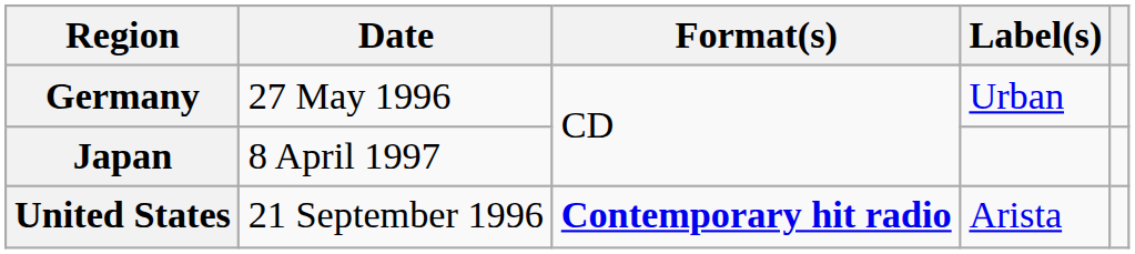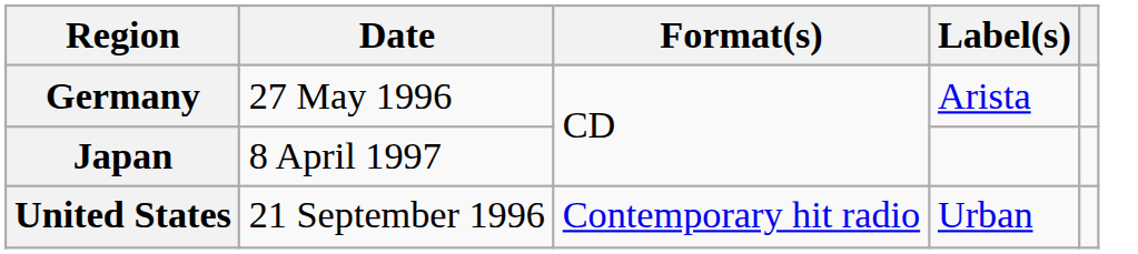 <table class="wikitable plainrowheaders">
 <tr>
 <th scope="col">Region</th>
 <th scope="col">Date</th>
 <th scope="col">Format(s)</th>
 <th scope="col">Label(s)</th>
 <th scope="col"></th>
 </tr>
 <tr>
 <th scope="row">Germany</th>
 <td>27 May 1996</td>
 <td rowspan="2">CD</td>
-<td><a href='#'>Urban</a></td>
+<td><a href='#'>Arista</a></td>
 <td></td>
 </tr>
 <tr>
 <th scope="row">Japan</th>
 <td>8 April 1997</td>
 <td></td>
 <td></td>
 </tr>
 <tr>
 <th scope="row">United States</th>
 <td>21 September 1996</td>
-<td><strong><a href='#'>Contemporary hit radio</a></strong></td>
-<td><a href='#'>Arista</a></td>
+<td><a href='#'>Contemporary hit radio</a></td>
+<td><a href='#'>Urban</a></td>
 <td></td>
 </tr>
 </table>
